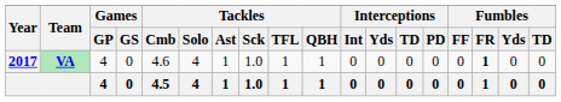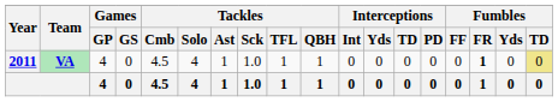 <table class="wikitable" style="text-align:center;">
 <tr>
 </tr>
 <tr>
 <th rowspan="2">Year</th>
 <th rowspan="2">Team</th>
 <th colspan="2">Games</th>
 <th colspan="6">Tackles</th>
 <th colspan="4">Interceptions</th>
 <th colspan="4">Fumbles</th>
 </tr>
 <tr>
 <th>GP</th>
 <th>GS</th>
 <th>Cmb</th>
 <th>Solo</th>
 <th>Ast</th>
 <th>Sck</th>
 <th>TFL</th>
 <th>QBH</th>
 <th>Int</th>
 <th>Yds</th>
 <th>TD</th>
 <th>PD</th>
 <th>FF</th>
 <th>FR</th>
 <th>Yds</th>
 <th>TD</th>
 </tr>
 <tr>
-<th><a href='#'>2017</a></th>
+<th><a href='#'>2011</a></th>
 <th style="background:#afe6ba; width:3em;"><a href='#'>VA</a></th>
 <td>4</td>
 <td>0</td>
-<td>4.6</td>
+<td>4.5</td>
 <td>4</td>
 <td>1</td>
 <td>1.0</td>
 <td>1</td>
 <td>1</td>
 <td>0</td>
 <td>0</td>
 <td>0</td>
 <td>0</td>
 <td>0</td>
 <td><strong>1</strong></td>
 <td>0</td>
-<td>0</td>
+<td style="background: khaki;">0</td>
 </tr>
 <tr>
 <th colspan="2"></th>
 <th>4</th>
 <th>0</th>
 <th>4.5</th>
 <th>4</th>
 <th>1</th>
 <th>1.0</th>
 <th>1</th>
 <th>1</th>
 <th>0</th>
 <th>0</th>
 <th>0</th>
 <th>0</th>
 <th>0</th>
 <th>1</th>
 <th>0</th>
 <th>0</th>
 </tr>
 </table>
